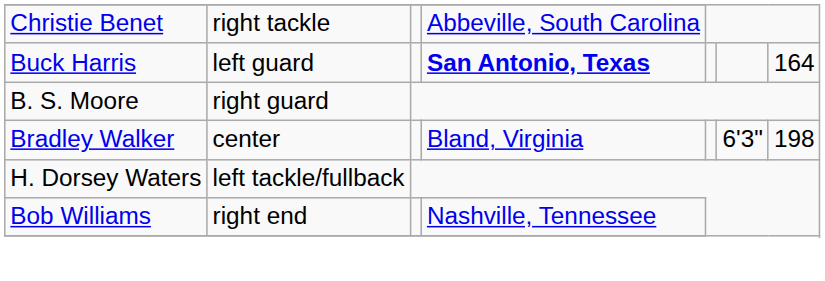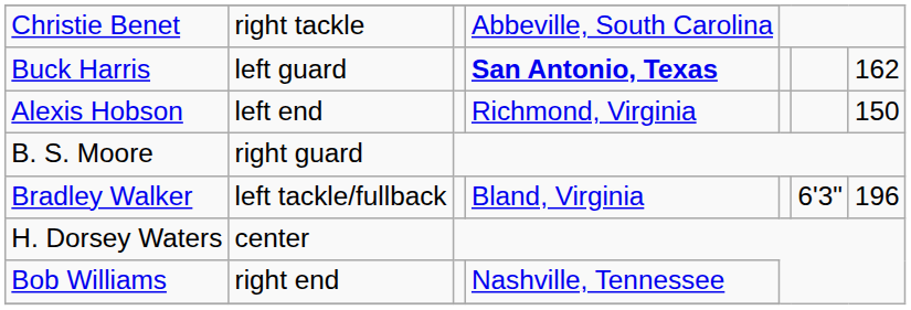 <table class="wikitable">
 <tr>
 </tr>
 <tr>
 <td><a href='#'>Christie Benet</a></td>
 <td>right tackle</td>
 <td></td>
 <td><a href='#'>Abbeville, South Carolina</a></td>
 </tr>
 <tr>
 <td><a href='#'>Buck Harris</a></td>
 <td>left guard</td>
 <td></td>
 <td><strong><a href='#'>San Antonio, Texas</a></strong></td>
 <td></td>
 <td></td>
-<td>164</td>
+<td>162</td>
+</tr>
+<tr>
+<td><a href='#'>Alexis Hobson</a></td>
+<td>left end</td>
+<td></td>
+<td><a href='#'>Richmond, Virginia</a></td>
+<td></td>
+<td></td>
+<td>150</td>
 </tr>
 <tr>
 <td>B. S. Moore</td>
 <td>right guard</td>
 </tr>
 <tr>
 <td><a href='#'>Bradley Walker</a></td>
-<td>center</td>
+<td>left tackle/fullback</td>
 <td></td>
 <td><a href='#'>Bland, Virginia</a></td>
 <td></td>
 <td>6'3"</td>
-<td>198</td>
+<td>196</td>
 </tr>
 <tr>
 <td>H. Dorsey Waters</td>
-<td>left tackle/fullback</td>
+<td>center</td>
 </tr>
 <tr>
 <td><a href='#'>Bob Williams</a></td>
 <td>right end</td>
 <td></td>
 <td><a href='#'>Nashville, Tennessee</a></td>
 </tr>
 <tr>
 </tr>
 </table>
